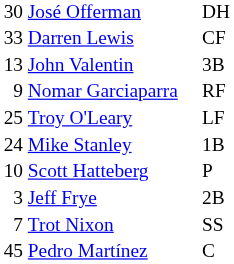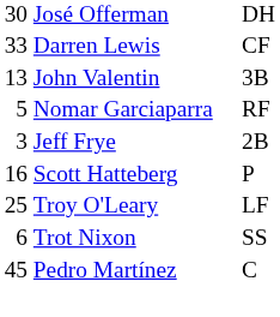 <table>
 <tr>
 <td>30</td>
 <td><a href='#'>José Offerman</a></td>
 <td>DH</td>
 </tr>
 <tr>
 <td>33</td>
 <td><a href='#'>Darren Lewis</a></td>
 <td>CF</td>
 </tr>
 <tr>
 <td>13</td>
 <td><a href='#'>John Valentin</a></td>
 <td>3B</td>
 </tr>
 <tr>
-<td>  9</td>
+<td>  5</td>
 <td><a href='#'>Nomar Garciaparra</a>    </td>
 <td>RF</td>
+</tr>
+<tr>
+<td>  3</td>
+<td><a href='#'>Jeff Frye</a></td>
+<td>2B</td>
+</tr>
+<tr>
+<td>16</td>
+<td><a href='#'>Scott Hatteberg</a></td>
+<td>P</td>
 </tr>
 <tr>
 <td>25</td>
 <td><a href='#'>Troy O'Leary</a></td>
 <td>LF</td>
 </tr>
 <tr>
-<td>24</td>
-<td><a href='#'>Mike Stanley</a></td>
-<td>1B</td>
-</tr>
-<tr>
-<td>10</td>
-<td><a href='#'>Scott Hatteberg</a></td>
-<td>P</td>
-</tr>
-<tr>
-<td>  3</td>
-<td><a href='#'>Jeff Frye</a></td>
-<td>2B</td>
-</tr>
-<tr>
-<td>  7</td>
+<td>  6</td>
 <td><a href='#'>Trot Nixon</a></td>
 <td>SS</td>
 </tr>
 <tr>
 <td>45</td>
 <td><a href='#'>Pedro Martínez</a></td>
 <td>C</td>
 </tr>
 <tr>
 </tr>
 </table>
